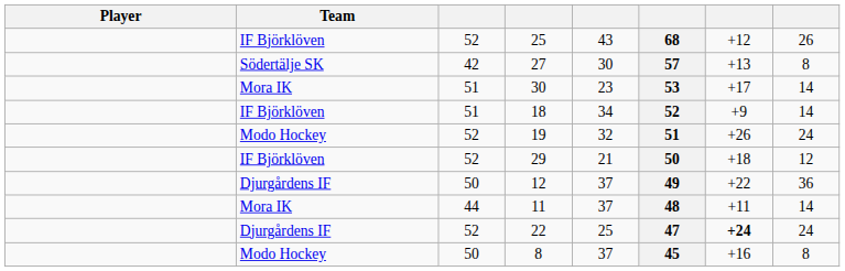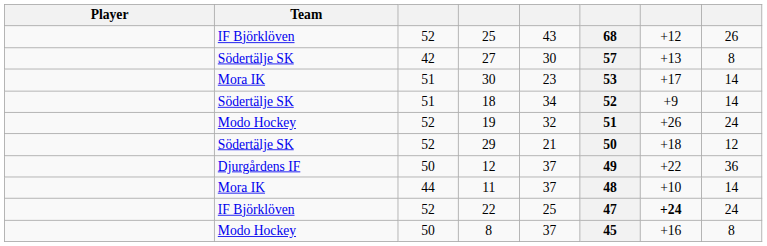 <table class="wikitable sortable" style="text-align: center">
 <tr>
 <th style="width: 15em;">Player</th>
 <th style="width: 13em;">Team</th>
 <th style="width: 4em;"></th>
 <th style="width: 4em;"></th>
 <th style="width: 4em;"></th>
 <th style="width: 4em;"></th>
 <th style="width: 4em;"></th>
 <th style="width: 4em;"></th>
 </tr>
 <tr>
 <td style="text-align:left;"> </td>
 <td style="text-align:left;"><a href='#'>IF Björklöven</a></td>
 <td>52</td>
 <td>25</td>
 <td>43</td>
 <th>68</th>
 <td>+12</td>
 <td>26</td>
 </tr>
 <tr>
 <td style="text-align:left;"> </td>
 <td style="text-align:left;"><a href='#'>Södertälje SK</a></td>
 <td>42</td>
 <td>27</td>
 <td>30</td>
 <th>57</th>
 <td>+13</td>
 <td>8</td>
 </tr>
 <tr>
 <td style="text-align:left;"> </td>
 <td style="text-align:left;"><a href='#'>Mora IK</a></td>
 <td>51</td>
 <td>30</td>
 <td>23</td>
 <th>53</th>
 <td>+17</td>
 <td>14</td>
 </tr>
 <tr>
 <td style="text-align:left;"> </td>
-<td style="text-align:left;"><a href='#'>IF Björklöven</a></td>
+<td style="text-align:left;"><a href='#'>Södertälje SK</a></td>
 <td>51</td>
 <td>18</td>
 <td>34</td>
 <th>52</th>
 <td>+9</td>
 <td>14</td>
 </tr>
 <tr>
 <td style="text-align:left;"> </td>
 <td style="text-align:left;"><a href='#'>Modo Hockey</a></td>
 <td>52</td>
 <td>19</td>
 <td>32</td>
 <th>51</th>
 <td>+26</td>
 <td>24</td>
 </tr>
 <tr>
 <td style="text-align:left;"> </td>
-<td style="text-align:left;"><a href='#'>IF Björklöven</a></td>
+<td style="text-align:left;"><a href='#'>Södertälje SK</a></td>
 <td>52</td>
 <td>29</td>
 <td>21</td>
 <th>50</th>
 <td>+18</td>
 <td>12</td>
 </tr>
 <tr>
 <td style="text-align:left;"> </td>
 <td style="text-align:left;"><a href='#'>Djurgårdens IF</a></td>
 <td>50</td>
 <td>12</td>
 <td>37</td>
 <th>49</th>
 <td>+22</td>
 <td>36</td>
 </tr>
 <tr>
 <td style="text-align:left;"> </td>
 <td style="text-align:left;"><a href='#'>Mora IK</a></td>
 <td>44</td>
 <td>11</td>
 <td>37</td>
 <th>48</th>
-<td>+11</td>
+<td>+10</td>
 <td>14</td>
 </tr>
 <tr>
 <td style="text-align:left;"> </td>
-<td style="text-align:left;"><a href='#'>Djurgårdens IF</a></td>
+<td style="text-align:left;"><a href='#'>IF Björklöven</a></td>
 <td>52</td>
 <td>22</td>
 <td>25</td>
 <th>47</th>
 <td><strong>+24</strong></td>
 <td>24</td>
 </tr>
 <tr>
 <td style="text-align:left;"> </td>
 <td style="text-align:left;"><a href='#'>Modo Hockey</a></td>
 <td>50</td>
 <td>8</td>
 <td>37</td>
 <th>45</th>
 <td>+16</td>
 <td>8</td>
 </tr>
 </table>
